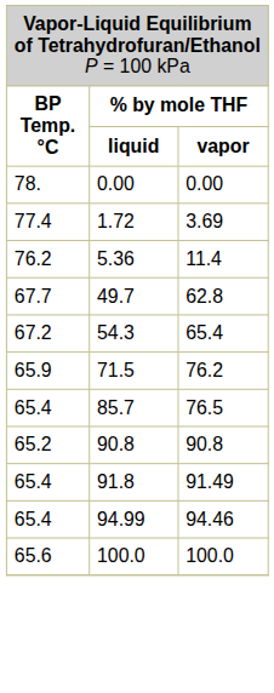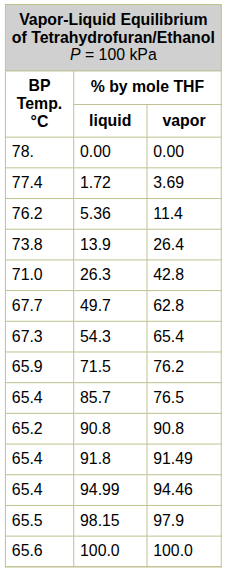 <table border="1" cellspacing="0" cellpadding="6" style="margin: 0 0 0 0.5em; background: white; border-collapse: collapse; border-color: #C0C090;">
 <tr>
 <td bgcolor="#D0D0D0" align=center colspan="3"><strong>Vapor-Liquid Equilibrium<br>of Tetrahydrofuran/Ethanol</strong><br><em>P</em> = 100 kPa</td>
 </tr>
 <tr>
 <th rowspan="2">BP<br>Temp.<br>°C</th>
 <th colspan="2">% by mole THF</th>
 </tr>
 <tr>
 <th>liquid</th>
 <th>vapor</th>
 </tr>
 <tr>
 <td>78.</td>
 <td>0.00</td>
 <td>0.00</td>
 </tr>
 <tr>
 <td>77.4</td>
 <td>1.72</td>
 <td>3.69</td>
 </tr>
 <tr>
 <td>76.2</td>
 <td>5.36</td>
 <td>11.4</td>
 </tr>
 <tr>
+<td>73.8</td>
+<td>13.9</td>
+<td>26.4</td>
+</tr>
+<tr>
+<td>71.0</td>
+<td>26.3</td>
+<td>42.8</td>
+</tr>
+<tr>
 <td>67.7</td>
 <td>49.7</td>
 <td>62.8</td>
 </tr>
 <tr>
-<td>67.2</td>
+<td>67.3</td>
 <td>54.3</td>
 <td>65.4</td>
 </tr>
 <tr>
 <td>65.9</td>
 <td>71.5</td>
 <td>76.2</td>
 </tr>
 <tr>
 <td>65.4</td>
 <td>85.7</td>
 <td>76.5</td>
 </tr>
 <tr>
 <td>65.2</td>
 <td>90.8</td>
 <td>90.8</td>
 </tr>
 <tr>
 <td>65.4</td>
 <td>91.8</td>
 <td>91.49</td>
 </tr>
 <tr>
 <td>65.4</td>
 <td>94.99</td>
 <td>94.46</td>
 </tr>
 <tr>
+<td>65.5</td>
+<td>98.15</td>
+<td>97.9</td>
+</tr>
+<tr>
 <td>65.6</td>
 <td>100.0</td>
 <td>100.0</td>
 </tr>
 <tr>
 </tr>
 </table>
